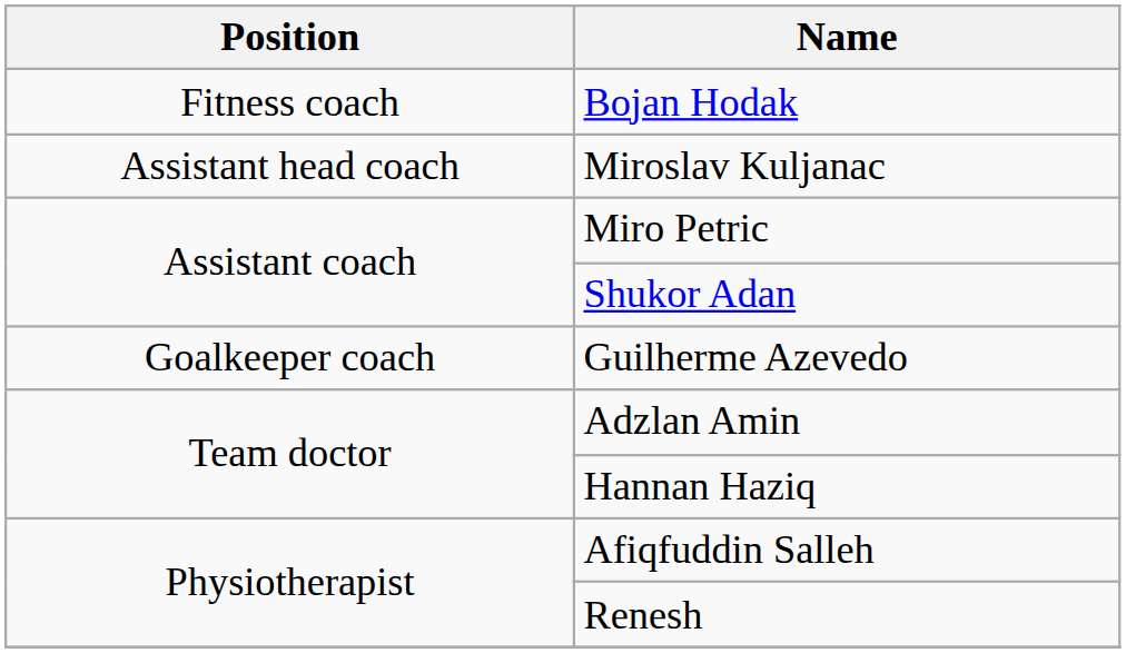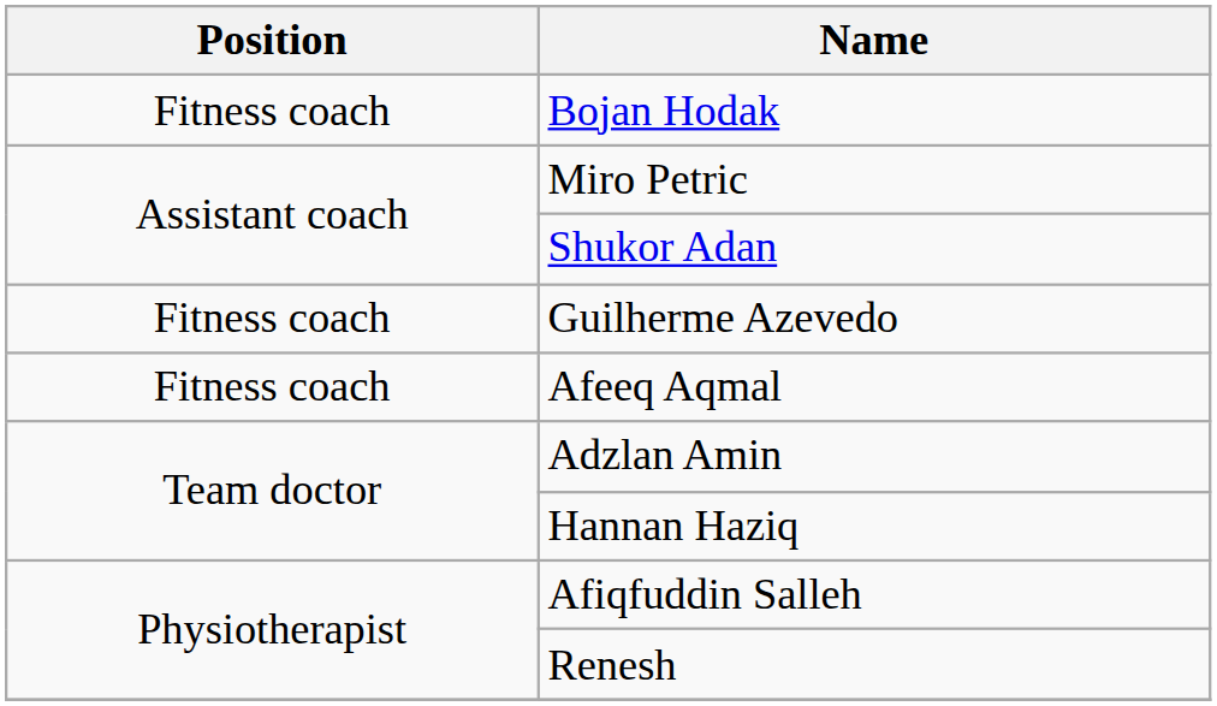 <table class="wikitable" style="text-align:center; width:50%">
 <tr>
 <th>Position</th>
 <th>Name</th>
 </tr>
 <tr>
 <td>Fitness coach</td>
 <td align=left> <a href='#'>Bojan Hodak</a></td>
 </tr>
 <tr>
-<td>Assistant head coach</td>
-<td align=left> Miroslav Kuljanac</td>
-</tr>
-<tr>
 <td rowspan=2>Assistant coach</td>
 <td align="left"> Miro Petric</td>
 </tr>
 <tr>
 <td align="left"> <a href='#'>Shukor Adan</a></td>
 </tr>
 <tr>
-<td>Goalkeeper coach</td>
+<td>Fitness coach</td>
 <td align=left> Guilherme Azevedo</td>
+</tr>
+<tr>
+<td>Fitness coach</td>
+<td align="left"> Afeeq Aqmal</td>
 </tr>
 <tr>
 <td rowspan=2>Team doctor</td>
 <td align="left"> Adzlan Amin</td>
 </tr>
 <tr>
 <td align="left"> Hannan Haziq</td>
 </tr>
 <tr>
 <td rowspan=2>Physiotherapist</td>
 <td align="left"> Afiqfuddin Salleh</td>
 </tr>
 <tr>
 <td align="left"> Renesh</td>
 </tr>
 <tr>
 </tr>
 </table>
